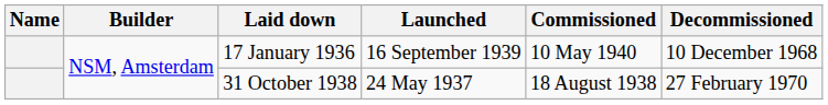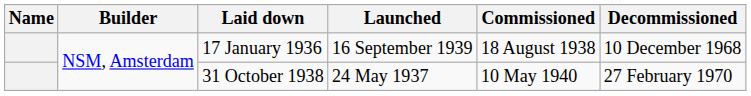 <table class="wikitable plainrowheaders">
 <tr>
 <th scope="col">Name</th>
 <th>Builder</th>
 <th scope="col">Laid down</th>
 <th scope="col">Launched</th>
 <th scope="col">Commissioned</th>
 <th scope="col">Decommissioned</th>
 </tr>
 <tr>
 <th scope="row"></th>
 <td rowspan="2"><a href='#'>NSM</a>, <a href='#'>Amsterdam</a></td>
 <td>17 January 1936</td>
 <td>16 September 1939</td>
-<td>10 May 1940</td>
+<td>18 August 1938</td>
 <td>10 December 1968</td>
 </tr>
 <tr>
 <th scope="row"></th>
 <td>31 October 1938</td>
 <td>24 May 1937</td>
-<td>18 August 1938</td>
+<td>10 May 1940</td>
 <td>27 February 1970</td>
 </tr>
 </table>
